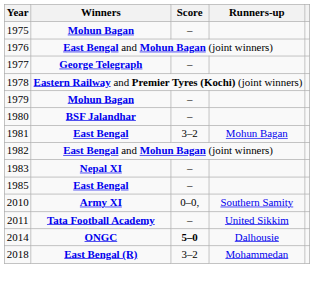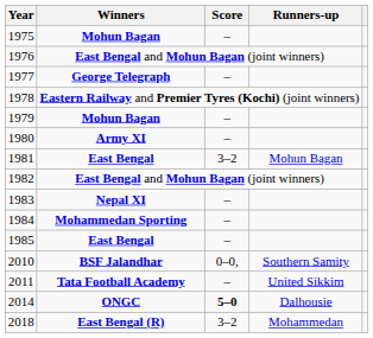 <table class="wikitable" style="text-align:center;">
 <tr>
 <th scope="col">Year</th>
 <th scope="col">Winners</th>
 <th scope="col">Score</th>
 <th scope="col">Runners-up</th>
 <th scope="col"></th>
 </tr>
 <tr>
 <td>1975</td>
 <td><strong><a href='#'>Mohun Bagan</a></strong></td>
 <td>–</td>
 <td></td>
 <td></td>
 </tr>
 <tr>
 <td>1976</td>
 <td colspan="3"><strong><a href='#'>East Bengal</a></strong> and <strong><a href='#'>Mohun Bagan</a></strong> (joint winners)</td>
 <td></td>
 </tr>
 <tr>
 <td>1977</td>
 <td><strong><a href='#'>George Telegraph</a></strong></td>
 <td>–</td>
 <td></td>
 <td></td>
 </tr>
 <tr>
 <td>1978</td>
 <td colspan="3"><strong><a href='#'>Eastern Railway</a></strong> and <strong>Premier Tyres (Kochi)</strong> (joint winners)</td>
 <td></td>
 </tr>
 <tr>
 <td>1979</td>
 <td><strong><a href='#'>Mohun Bagan</a></strong></td>
 <td>–</td>
 <td></td>
 <td></td>
 </tr>
 <tr>
 <td>1980</td>
-<td><strong><a href='#'>BSF Jalandhar</a></strong></td>
+<td><strong><a href='#'>Army XI</a></strong></td>
 <td>–</td>
 <td></td>
 <td></td>
 </tr>
 <tr>
 <td>1981</td>
 <td><strong><a href='#'>East Bengal</a></strong></td>
 <td>3–2</td>
 <td><a href='#'>Mohun Bagan</a></td>
 <td></td>
 </tr>
 <tr>
 <td>1982</td>
 <td colspan="3"><strong><a href='#'>East Bengal</a></strong> and <strong><a href='#'>Mohun Bagan</a></strong> (joint winners)</td>
 <td></td>
 </tr>
 <tr>
 <td>1983</td>
 <td> <strong><a href='#'>Nepal XI</a></strong></td>
 <td>–</td>
 <td></td>
 <td></td>
 </tr>
 <tr>
+<td>1984</td>
+<td><strong><a href='#'>Mohammedan Sporting</a></strong></td>
+<td>–</td>
+<td></td>
+<td></td>
+</tr>
+<tr>
 <td>1985</td>
 <td><strong><a href='#'>East Bengal</a></strong></td>
 <td>–</td>
 <td></td>
 <td></td>
 </tr>
 <tr>
 <td>2010</td>
-<td><strong><a href='#'>Army XI</a></strong></td>
+<td><strong><a href='#'>BSF Jalandhar</a></strong></td>
 <td>0–0, </td>
 <td><a href='#'>Southern Samity</a></td>
 <td></td>
 </tr>
 <tr>
 <td>2011</td>
 <td><strong><a href='#'>Tata Football Academy</a></strong></td>
 <td>–</td>
 <td><a href='#'>United Sikkim</a></td>
 <td></td>
 </tr>
 <tr>
 <td>2014</td>
 <td><strong><a href='#'>ONGC</a></strong></td>
 <td><strong>5–0</strong></td>
 <td><a href='#'>Dalhousie</a></td>
 <td></td>
 </tr>
 <tr>
 <td>2018</td>
 <td><strong><a href='#'>East Bengal (R)</a></strong></td>
 <td>3–2</td>
 <td><a href='#'>Mohammedan</a></td>
 <td></td>
 </tr>
 </table>
